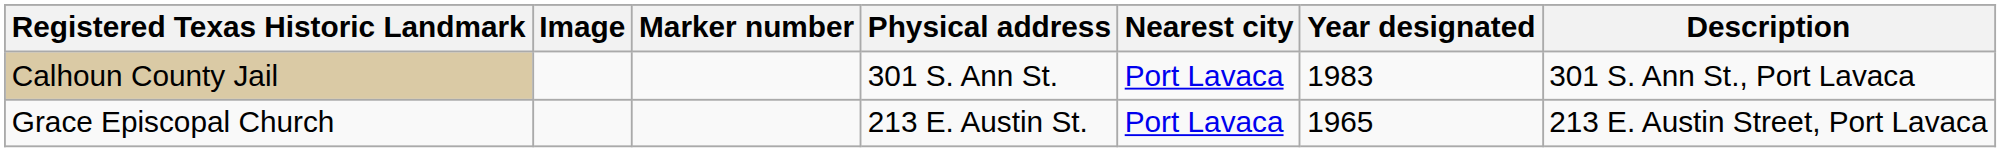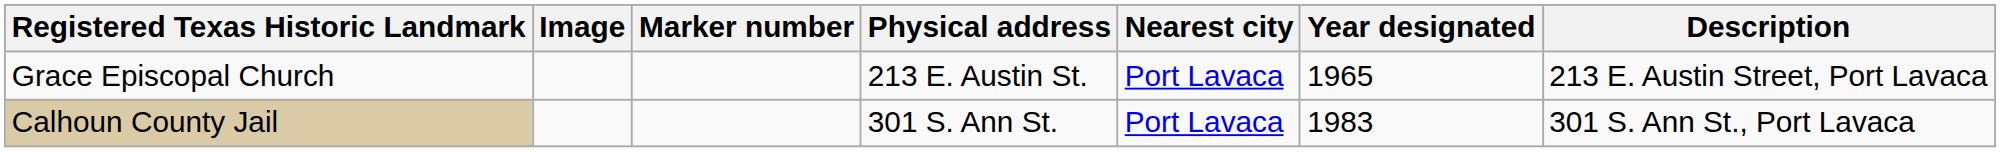 <table class="wikitable sortable">
 <tr>
 <th>Registered Texas Historic Landmark</th>
 <th>Image</th>
 <th>Marker number</th>
 <th>Physical address</th>
 <th>Nearest city</th>
 <th>Year designated</th>
 <th>Description</th>
 </tr>
 <tr>
+<td>Grace Episcopal Church</td>
+<td></td>
+<td></td>
+<td>213 E. Austin St.<br></td>
+<td><a href='#'>Port Lavaca</a></td>
+<td>1965</td>
+<td>213 E. Austin Street, Port Lavaca</td>
+</tr>
+<tr>
 <td style="background: #DACAA5">Calhoun County Jail</td>
 <td></td>
 <td></td>
 <td>301 S. Ann St.<br></td>
 <td><a href='#'>Port Lavaca</a></td>
 <td>1983 </td>
 <td>301 S. Ann St., Port Lavaca</td>
 </tr>
-<tr>
-<td>Grace Episcopal Church</td>
-<td></td>
-<td></td>
-<td>213 E. Austin St.<br></td>
-<td><a href='#'>Port Lavaca</a></td>
-<td>1965</td>
-<td>213 E. Austin Street, Port Lavaca</td>
-</tr>
 </table>
